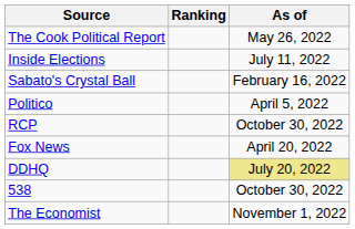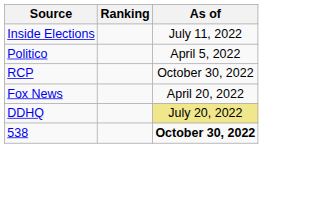 <table class="wikitable" style="text-align:center">
 <tr>
 <th>Source</th>
 <th>Ranking</th>
 <th>As of</th>
 </tr>
 <tr>
-<td align=left><a href='#'>The Cook Political Report</a></td>
-<td></td>
-<td>May 26, 2022</td>
-</tr>
-<tr>
 <td align=left><a href='#'>Inside Elections</a></td>
 <td></td>
 <td>July 11, 2022</td>
-</tr>
-<tr>
-<td align=left><a href='#'>Sabato's Crystal Ball</a></td>
-<td></td>
-<td>February 16, 2022</td>
 </tr>
 <tr>
 <td align="left"><a href='#'>Politico</a></td>
 <td></td>
 <td>April 5, 2022</td>
 </tr>
 <tr>
 <td align="left"><a href='#'>RCP</a></td>
 <td></td>
 <td>October 30, 2022</td>
 </tr>
 <tr>
 <td align=left><a href='#'>Fox News</a></td>
 <td></td>
 <td>April 20, 2022</td>
 </tr>
 <tr>
 <td align="left"><a href='#'>DDHQ</a></td>
 <td></td>
 <td style="background: khaki;">July 20, 2022</td>
 </tr>
 <tr>
 <td align="left"><a href='#'>538</a></td>
 <td></td>
-<td>October 30, 2022</td>
-</tr>
-<tr>
-<td align="left"><a href='#'>The Economist</a></td>
-<td></td>
-<td>November 1, 2022</td>
+<td><strong>October 30, 2022</strong></td>
 </tr>
 </table>
